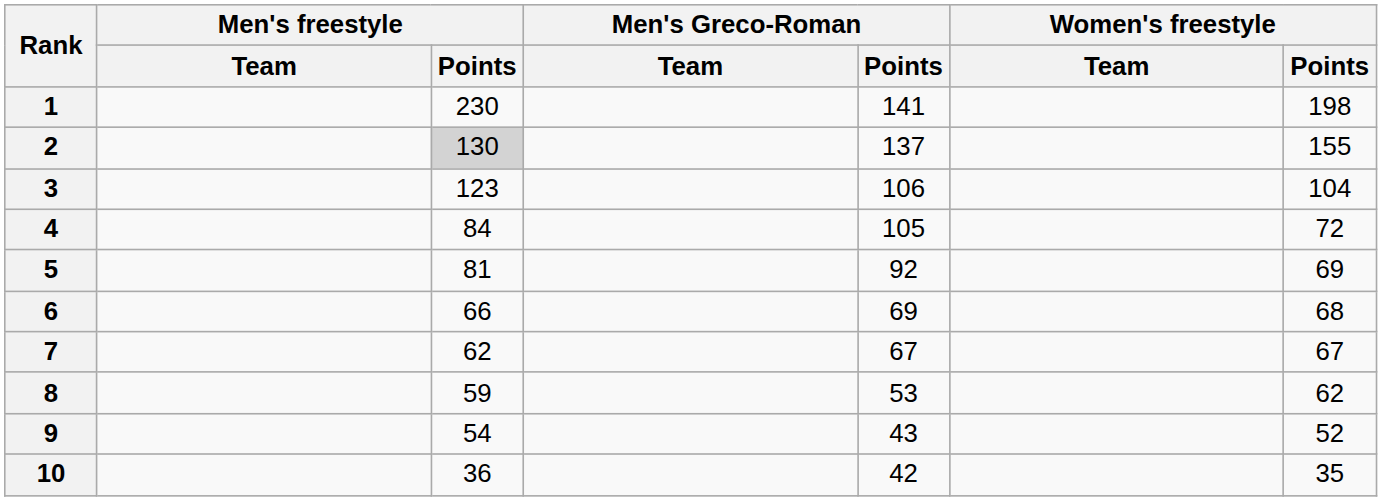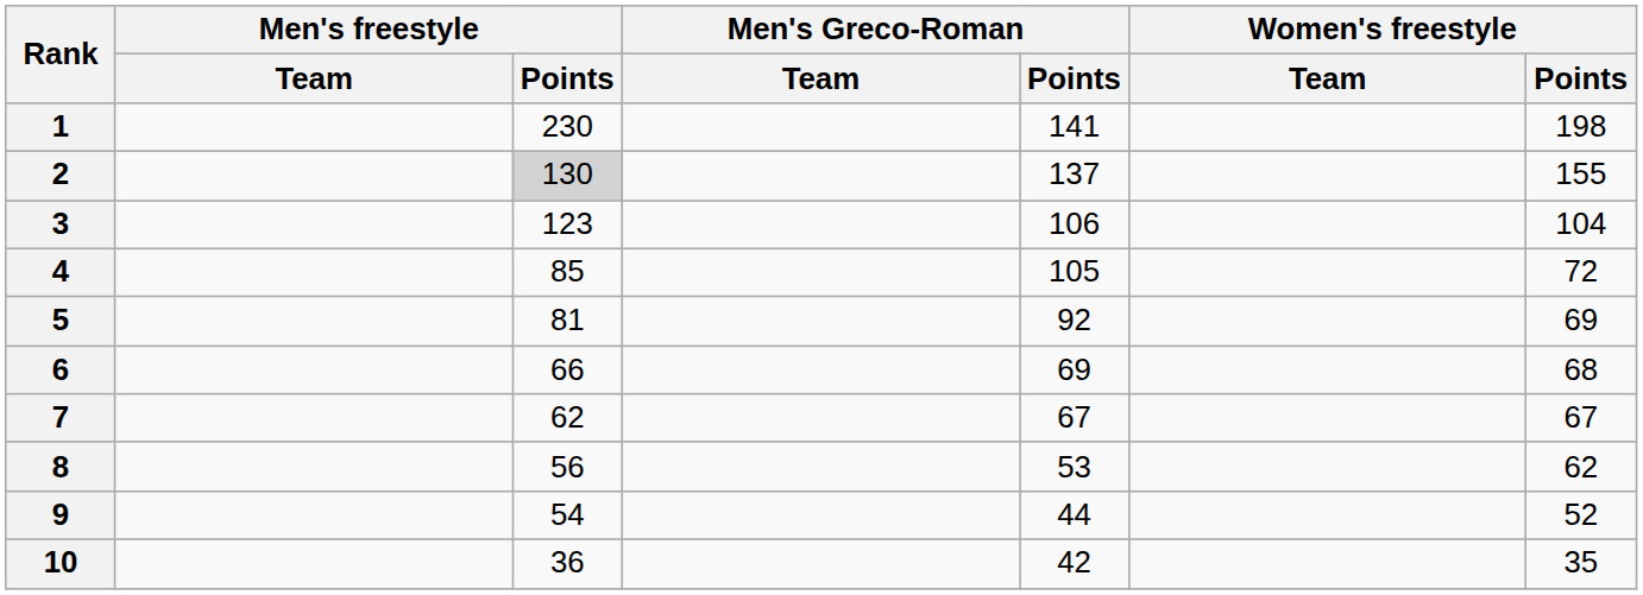 <table class="wikitable" style="text-align:center;">
 <tr>
 <th width=50 rowspan="2">Rank</th>
 <th colspan="2">Men's freestyle</th>
 <th colspan="2">Men's Greco-Roman</th>
 <th colspan="2">Women's freestyle</th>
 </tr>
 <tr>
 <th width=200>Team</th>
 <th width=50>Points</th>
 <th width=200>Team</th>
 <th width=50>Points</th>
 <th width=200>Team</th>
 <th width=50>Points</th>
 </tr>
 <tr>
 <th>1</th>
 <td align=left></td>
 <td>230</td>
 <td align=left></td>
 <td>141</td>
 <td align=left></td>
 <td>198</td>
 </tr>
 <tr>
 <th>2</th>
 <td align=left></td>
 <td style="background: lightgrey;">130</td>
 <td align=left></td>
 <td>137</td>
 <td align=left></td>
 <td>155</td>
 </tr>
 <tr>
 <th>3</th>
 <td align=left></td>
 <td>123</td>
 <td align=left></td>
 <td>106</td>
 <td align=left></td>
 <td>104</td>
 </tr>
 <tr>
 <th>4</th>
 <td align=left></td>
-<td>84</td>
+<td>85</td>
 <td align=left></td>
 <td>105</td>
 <td align=left></td>
 <td>72</td>
 </tr>
 <tr>
 <th>5</th>
 <td align=left></td>
 <td>81</td>
 <td align=left></td>
 <td>92</td>
 <td align=left></td>
 <td>69</td>
 </tr>
 <tr>
 <th>6</th>
 <td align=left></td>
 <td>66</td>
 <td align=left></td>
 <td>69</td>
 <td align=left></td>
 <td>68</td>
 </tr>
 <tr>
 <th>7</th>
 <td align=left></td>
 <td>62</td>
 <td align=left></td>
 <td>67</td>
 <td align=left></td>
 <td>67</td>
 </tr>
 <tr>
 <th>8</th>
 <td align=left></td>
-<td>59</td>
+<td>56</td>
 <td align=left></td>
 <td>53</td>
 <td align=left></td>
 <td>62</td>
 </tr>
 <tr>
 <th>9</th>
 <td align=left></td>
 <td>54</td>
 <td align=left></td>
-<td>43</td>
+<td>44</td>
 <td align=left></td>
 <td>52</td>
 </tr>
 <tr>
 <th>10</th>
 <td align=left></td>
 <td>36</td>
 <td align=left></td>
 <td>42</td>
 <td align=left></td>
 <td>35</td>
 </tr>
 </table>
